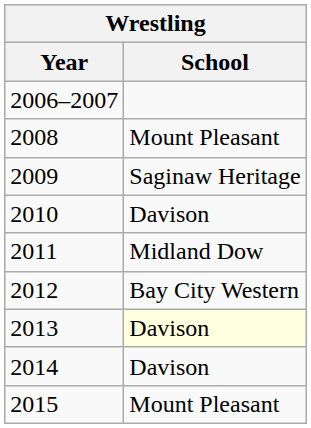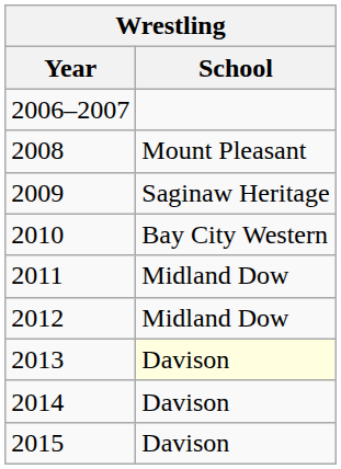 <table class="wikitable collapsible">
 <tr>
 <th colspan=2>Wrestling</th>
 </tr>
 <tr>
 <th>Year</th>
 <th>School</th>
 </tr>
 <tr>
 <td>2006–2007</td>
 <td></td>
 </tr>
 <tr>
 <td>2008</td>
 <td>Mount Pleasant</td>
 </tr>
 <tr>
 <td>2009</td>
 <td>Saginaw Heritage</td>
 </tr>
 <tr>
 <td>2010</td>
-<td>Davison</td>
+<td>Bay City Western</td>
 </tr>
 <tr>
 <td>2011</td>
 <td>Midland Dow</td>
 </tr>
 <tr>
 <td>2012</td>
-<td>Bay City Western</td>
+<td>Midland Dow</td>
 </tr>
 <tr>
 <td>2013</td>
 <td style="background: lightyellow;">Davison</td>
 </tr>
 <tr>
 <td>2014</td>
 <td>Davison</td>
 </tr>
 <tr>
 <td>2015</td>
-<td>Mount Pleasant</td>
+<td>Davison</td>
 </tr>
 </table>
